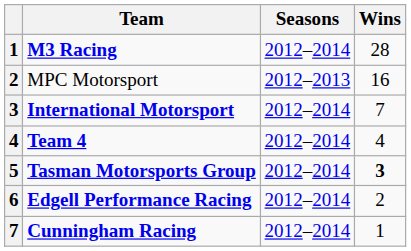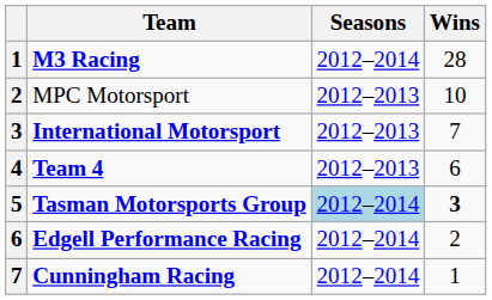 <table class="wikitable">
 <tr>
 <th></th>
 <th>Team</th>
 <th>Seasons</th>
 <th>Wins</th>
 </tr>
 <tr align="center">
 <th>1</th>
 <td align="left"> <strong><a href='#'>M3 Racing</a></strong></td>
 <td><a href='#'>2012</a>–<a href='#'>2014</a></td>
 <td>28</td>
 </tr>
 <tr align="center">
 <th>2</th>
 <td align="left"> MPC Motorsport</td>
 <td><a href='#'>2012</a>–<a href='#'>2013</a></td>
-<td>16</td>
+<td>10</td>
 </tr>
 <tr align="center">
 <th>3</th>
 <td align="left"> <strong><a href='#'>International Motorsport</a></strong></td>
-<td><a href='#'>2012</a>–<a href='#'>2014</a></td>
+<td><a href='#'>2012</a>–<a href='#'>2013</a></td>
 <td>7</td>
 </tr>
 <tr align="center">
 <th>4</th>
 <td align="left"> <strong><a href='#'>Team 4</a></strong></td>
-<td><a href='#'>2012</a>–<a href='#'>2014</a></td>
-<td>4</td>
+<td><a href='#'>2012</a>–<a href='#'>2013</a></td>
+<td>6</td>
 </tr>
 <tr align="center">
 <th>5</th>
 <td align="left"> <strong><a href='#'>Tasman Motorsports Group</a></strong></td>
-<td><a href='#'>2012</a>–<a href='#'>2014</a></td>
+<td style="background: lightblue;"><a href='#'>2012</a>–<a href='#'>2014</a></td>
 <td><strong>3</strong></td>
 </tr>
 <tr align="center">
 <th>6</th>
 <td align="left"> <strong><a href='#'>Edgell Performance Racing</a></strong></td>
 <td><a href='#'>2012</a>–<a href='#'>2014</a></td>
 <td>2</td>
 </tr>
 <tr align="center">
 <th>7</th>
 <td align="left"> <strong><a href='#'>Cunningham Racing</a></strong></td>
 <td><a href='#'>2012</a>–<a href='#'>2014</a></td>
 <td>1</td>
 </tr>
 </table>
